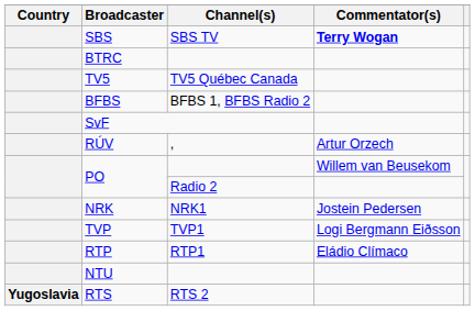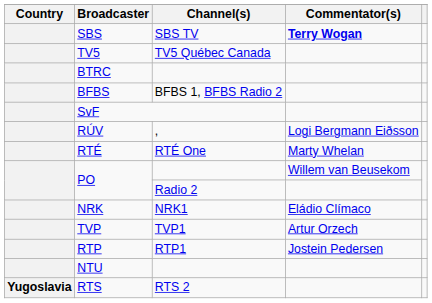 <table class="wikitable plainrowheaders">
 <tr>
 </tr>
 <tr>
 <th scope="col">Country</th>
 <th scope="col">Broadcaster</th>
 <th scope="col">Channel(s)</th>
 <th scope="col">Commentator(s)</th>
 <th scope="col"></th>
 </tr>
 <tr>
 <th scope="row"></th>
 <td><a href='#'>SBS</a></td>
 <td><a href='#'>SBS TV</a></td>
 <td><strong><a href='#'>Terry Wogan</a></strong></td>
 <td style="text-align:center"></td>
 </tr>
 <tr>
 <th scope="row"></th>
-<td><a href='#'>BTRC</a></td>
-<td></td>
+<td><a href='#'>TV5</a></td>
+<td><a href='#'>TV5 Québec Canada</a></td>
 <td></td>
 <td style="text-align:center"></td>
 </tr>
 <tr>
 <th scope="row"></th>
-<td><a href='#'>TV5</a></td>
-<td><a href='#'>TV5 Québec Canada</a></td>
+<td><a href='#'>BTRC</a></td>
+<td></td>
 <td></td>
 <td style="text-align:center"></td>
 </tr>
 <tr>
 <th scope="row"></th>
 <td><a href='#'>BFBS</a></td>
 <td>BFBS 1, <a href='#'>BFBS Radio 2</a></td>
 <td></td>
 <td style="text-align:center"></td>
 </tr>
 <tr>
 <th scope="row"></th>
 <td colspan="2"><a href='#'>SvF</a></td>
 <td></td>
 <td style="text-align:center"></td>
 </tr>
 <tr>
 <th scope="row"></th>
 <td><a href='#'>RÚV</a></td>
 <td>, </td>
-<td><a href='#'>Artur Orzech</a></td>
+<td><a href='#'>Logi Bergmann Eiðsson</a></td>
+<td style="text-align:center"></td>
+</tr>
+<tr>
+<th scope="row"></th>
+<td><a href='#'>RTÉ</a></td>
+<td><a href='#'>RTÉ One</a></td>
+<td><a href='#'>Marty Whelan</a></td>
 <td style="text-align:center"></td>
 </tr>
 <tr>
 <th scope="rowgroup" rowspan="2"></th>
 <td rowspan="2"><a href='#'>PO</a></td>
 <td></td>
 <td><a href='#'>Willem van Beusekom</a></td>
 <td style="text-align:center" rowspan="2"></td>
 </tr>
 <tr>
 <td><a href='#'>Radio 2</a></td>
 <td></td>
 </tr>
 <tr>
 <th scope="row"></th>
 <td><a href='#'>NRK</a></td>
 <td><a href='#'>NRK1</a></td>
-<td><a href='#'>Jostein Pedersen</a></td>
+<td><a href='#'>Eládio Clímaco</a></td>
 <td style="text-align:center"></td>
 </tr>
 <tr>
 <th scope="row"></th>
 <td><a href='#'>TVP</a></td>
 <td><a href='#'>TVP1</a></td>
-<td><a href='#'>Logi Bergmann Eiðsson</a></td>
+<td><a href='#'>Artur Orzech</a></td>
 <td style="text-align:center"></td>
 </tr>
 <tr>
 <th scope="row"></th>
 <td><a href='#'>RTP</a></td>
 <td><a href='#'>RTP1</a></td>
-<td><a href='#'>Eládio Clímaco</a></td>
+<td><a href='#'>Jostein Pedersen</a></td>
 <td style="text-align:center"></td>
 </tr>
 <tr>
 <th scope="row"></th>
 <td><a href='#'>NTU</a></td>
 <td></td>
 <td></td>
 <td style="text-align:center"></td>
 </tr>
 <tr>
 <th scope="row"> Yugoslavia</th>
 <td><a href='#'>RTS</a></td>
 <td><a href='#'>RTS 2</a></td>
 <td></td>
 <td style="text-align:center"></td>
 </tr>
 </table>
